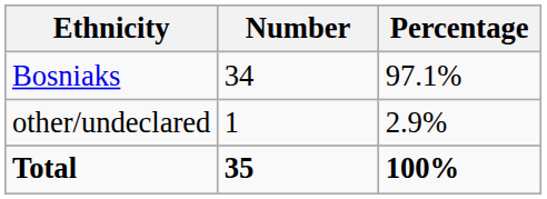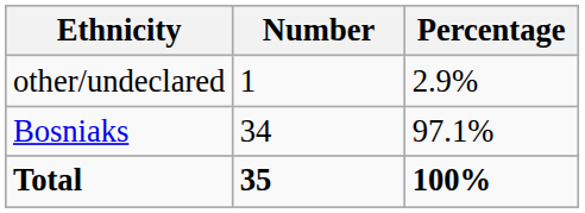 <table class="wikitable">
 <tr>
 <th width="100px">Ethnicity</th>
 <th width="80px">Number</th>
 <th width="80px">Percentage</th>
 </tr>
 <tr>
+<td>other/undeclared</td>
+<td>1</td>
+<td>2.9%</td>
+</tr>
+<tr>
 <td><a href='#'>Bosniaks</a></td>
 <td>34</td>
 <td>97.1%</td>
-</tr>
-<tr>
-<td>other/undeclared</td>
-<td>1</td>
-<td>2.9%</td>
 </tr>
 <tr>
 <td><strong>Total</strong></td>
 <td><strong>35</strong></td>
 <td><strong>100%</strong></td>
 </tr>
 </table>
